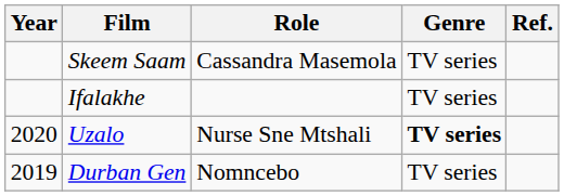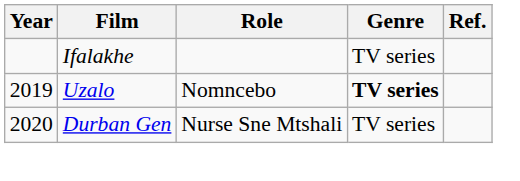 <table class="wikitable">
 <tr>
 <th>Year</th>
 <th>Film</th>
 <th>Role</th>
 <th>Genre</th>
 <th>Ref.</th>
 </tr>
 <tr>
 <td></td>
-<td><em>Skeem Saam</em></td>
-<td>Cassandra Masemola</td>
-<td>TV series</td>
-<td></td>
-</tr>
-<tr>
-<td></td>
 <td><em>Ifalakhe</em></td>
 <td></td>
 <td>TV series</td>
 <td></td>
 </tr>
 <tr>
-<td>2020</td>
+<td>2019</td>
 <td><em><a href='#'>Uzalo</a></em></td>
-<td>Nurse Sne Mtshali</td>
+<td>Nomncebo</td>
 <td><strong>TV series</strong></td>
 <td></td>
 </tr>
 <tr>
-<td>2019</td>
+<td>2020</td>
 <td><em><a href='#'>Durban Gen</a></em></td>
-<td>Nomncebo</td>
+<td>Nurse Sne Mtshali</td>
 <td>TV series</td>
 <td></td>
 </tr>
 </table>
